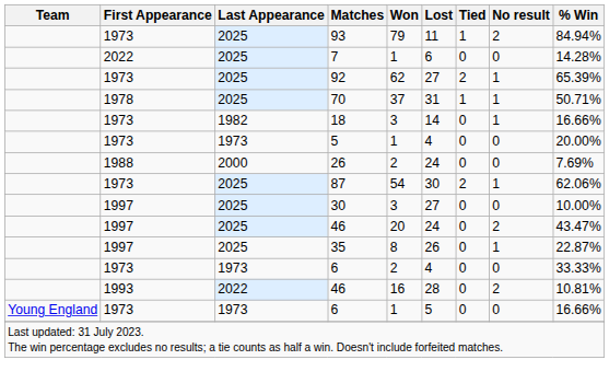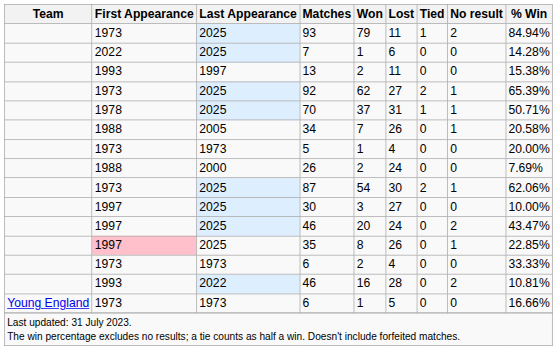 <table class="wikitable sortable defaultcenter col1left">
 <tr>
 <th>Team</th>
 <th>First Appearance</th>
 <th>Last Appearance</th>
 <th>Matches</th>
 <th>Won</th>
 <th>Lost</th>
 <th>Tied</th>
 <th>No result</th>
 <th>% Win</th>
 </tr>
 <tr>
 <td></td>
 <td>1973</td>
 <td style="background-color:#def;">2025</td>
 <td>93</td>
 <td>79</td>
 <td>11</td>
 <td>1</td>
 <td>2</td>
 <td>84.94%</td>
 </tr>
 <tr>
 <td></td>
 <td>2022</td>
 <td style="background-color:#def;">2025</td>
 <td>7</td>
 <td>1</td>
 <td>6</td>
 <td>0</td>
 <td>0</td>
 <td>14.28%</td>
 </tr>
 <tr>
 <td></td>
+<td>1993</td>
+<td>1997</td>
+<td>13</td>
+<td>2</td>
+<td>11</td>
+<td>0</td>
+<td>0</td>
+<td>15.38%</td>
+</tr>
+<tr>
+<td></td>
 <td>1973</td>
 <td style="background-color:#def;">2025</td>
 <td>92</td>
 <td>62</td>
 <td>27</td>
 <td>2</td>
 <td>1</td>
 <td>65.39%</td>
 </tr>
 <tr>
 <td></td>
 <td>1978</td>
 <td style="background-color:#def;">2025</td>
 <td>70</td>
 <td>37</td>
 <td>31</td>
 <td>1</td>
 <td>1</td>
 <td>50.71%</td>
 </tr>
 <tr>
 <td></td>
-<td>1973</td>
-<td>1982</td>
-<td>18</td>
-<td>3</td>
-<td>14</td>
+<td>1988</td>
+<td>2005</td>
+<td>34</td>
+<td>7</td>
+<td>26</td>
 <td>0</td>
 <td>1</td>
-<td>16.66%</td>
+<td>20.58%</td>
 </tr>
 <tr>
 <td></td>
 <td>1973</td>
 <td>1973</td>
 <td>5</td>
 <td>1</td>
 <td>4</td>
 <td>0</td>
 <td>0</td>
 <td>20.00%</td>
 </tr>
 <tr>
 <td></td>
 <td>1988</td>
 <td>2000</td>
 <td>26</td>
 <td>2</td>
 <td>24</td>
 <td>0</td>
 <td>0</td>
 <td>7.69%</td>
 </tr>
 <tr>
 <td></td>
 <td>1973</td>
 <td style="background-color:#def;">2025</td>
 <td>87</td>
 <td>54</td>
 <td>30</td>
 <td>2</td>
 <td>1</td>
 <td>62.06%</td>
 </tr>
 <tr>
 <td></td>
 <td>1997</td>
 <td style="background-color:#def;">2025</td>
 <td>30</td>
 <td>3</td>
 <td>27</td>
 <td>0</td>
 <td>0</td>
 <td>10.00%</td>
 </tr>
 <tr>
 <td></td>
 <td>1997</td>
 <td style="background-color:#def;">2025</td>
 <td>46</td>
 <td>20</td>
 <td>24</td>
 <td>0</td>
 <td>2</td>
 <td>43.47%</td>
 </tr>
 <tr>
 <td></td>
-<td>1997</td>
+<td style="background: pink;">1997</td>
 <td>2025</td>
 <td>35</td>
 <td>8</td>
 <td>26</td>
 <td>0</td>
 <td>1</td>
-<td>22.87%</td>
+<td>22.85%</td>
 </tr>
 <tr>
 <td></td>
 <td>1973</td>
 <td>1973</td>
 <td>6</td>
 <td>2</td>
 <td>4</td>
 <td>0</td>
 <td>0</td>
 <td>33.33%</td>
 </tr>
 <tr>
 <td></td>
 <td>1993</td>
 <td style="background-color:#def;">2022</td>
 <td>46</td>
 <td>16</td>
 <td>28</td>
 <td>0</td>
 <td>2</td>
 <td>10.81%</td>
 </tr>
 <tr>
 <td> <a href='#'>Young England</a></td>
 <td>1973</td>
 <td>1973</td>
 <td>6</td>
 <td>1</td>
 <td>5</td>
 <td>0</td>
 <td>0</td>
 <td>16.66%</td>
 </tr>
 <tr>
 </tr>
 <tr class="sortbottom">
 <td colspan="9"><small>Last updated: 31 July 2023.</small><br><small>The win percentage excludes no results; a tie counts as half a win. Doesn't include forfeited matches.</small></td>
 </tr>
 </table>
